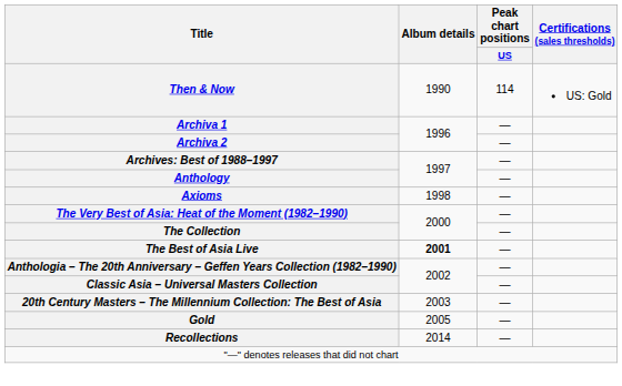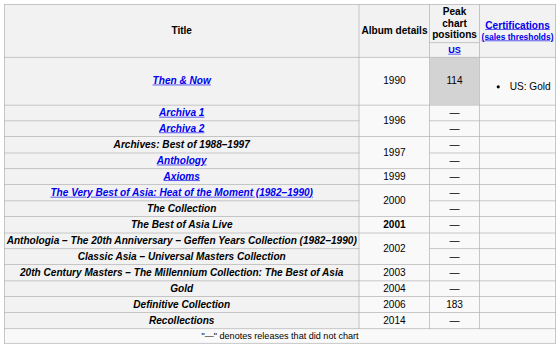 <table class="wikitable plainrowheaders" style="text-align:center;">
 <tr>
 <th rowspan="2">Title</th>
 <th rowspan="2">Album details</th>
 <th>Peak chart positions</th>
 <th rowspan="2"><a href='#'>Certifications</a><br><small><a href='#'>(sales thresholds)</a></small></th>
 </tr>
 <tr>
 <th style="width:2.5em;font-size:90%"><a href='#'>US</a><br></th>
 </tr>
 <tr>
 <th scope="row"><em><a href='#'>Then & Now</a></em></th>
 <td>1990</td>
-<td>114</td>
+<td style="background: lightgrey;">114</td>
 <td><br><ul><li>US: Gold</li></ul></td>
 </tr>
 <tr>
 <th scope="row"><em><a href='#'>Archiva 1</a></em></th>
 <td rowspan="2">1996</td>
 <td>—</td>
 <td></td>
 </tr>
 <tr>
 <th scope="row"><em><a href='#'>Archiva 2</a></em></th>
 <td>—</td>
 <td></td>
 </tr>
 <tr>
 <th scope="row"><em>Archives: Best of 1988–1997</em></th>
 <td rowspan="2">1997</td>
 <td>—</td>
 <td></td>
 </tr>
 <tr>
 <th scope="row"><em><a href='#'>Anthology</a></em></th>
 <td>—</td>
 <td></td>
 </tr>
 <tr>
 <th scope="row"><em><a href='#'>Axioms</a></em></th>
-<td>1998</td>
+<td>1999</td>
 <td>—</td>
 <td></td>
 </tr>
 <tr>
 <th scope="row"><em><a href='#'>The Very Best of Asia: Heat of the Moment (1982–1990)</a></em></th>
 <td rowspan="2">2000</td>
 <td>—</td>
 <td></td>
 </tr>
 <tr>
 <th scope="row"><em>The Collection</em></th>
 <td>—</td>
 <td></td>
 </tr>
 <tr>
 <th scope="row"><em>The Best of Asia Live</em></th>
 <td><strong>2001</strong></td>
 <td>—</td>
 </tr>
 <tr>
 <th scope="row"><em>Anthologia – The 20th Anniversary – Geffen Years Collection (1982–1990)</em></th>
 <td rowspan="2">2002</td>
 <td>—</td>
 <td></td>
 </tr>
 <tr>
 <th scope="row"><em>Classic Asia – Universal Masters Collection</em></th>
 <td>—</td>
 <td></td>
 </tr>
 <tr>
 <th scope="row"><em>20th Century Masters – The Millennium Collection: The Best of Asia</em></th>
 <td>2003</td>
 <td>—</td>
 <td></td>
 </tr>
 <tr>
 <th scope="row"><em>Gold</em></th>
-<td>2005</td>
+<td>2004</td>
 <td>—</td>
+<td></td>
+</tr>
+<tr>
+<th scope="row"><em>Definitive Collection</em></th>
+<td>2006</td>
+<td>183</td>
 <td></td>
 </tr>
 <tr>
 <th scope="row"><em>Recollections</em></th>
 <td>2014</td>
 <td>—</td>
 </tr>
 <tr>
 <td colspan="4" style="font-size:90%">"—" denotes releases that did not chart</td>
 </tr>
 </table>
